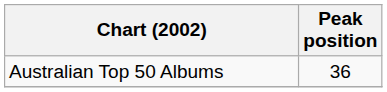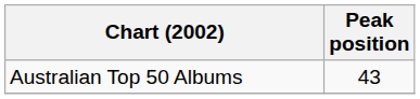 <table class="wikitable sortable" border="1">
 <tr>
 <th scope="col" style="width:15em;">Chart (2002)</th>
 <th scope="col">Peak<br>position</th>
 </tr>
 <tr>
 <td>Australian Top 50 Albums</td>
-<td style="text-align:center;">36</td>
+<td style="text-align:center;">43</td>
 </tr>
 <tr>
 </tr>
 </table>
